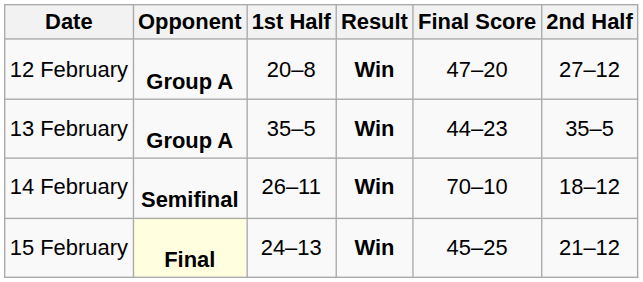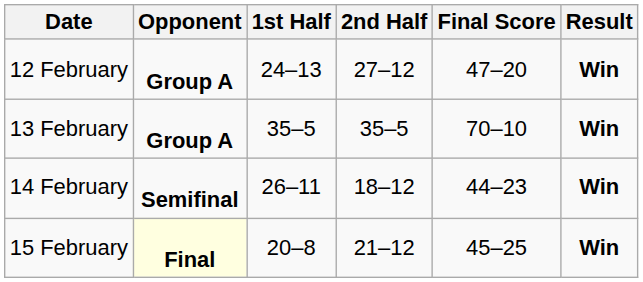 <table class="wikitable" style="text-align:center;">
 <tr>
 <th>Date</th>
 <th>Opponent</th>
 <th>1st Half</th>
+<th>2nd Half</th>
+<th>Final Score</th>
 <th>Result</th>
-<th>Final Score</th>
-<th>2nd Half</th>
 </tr>
 <tr>
 <td>12 February</td>
 <td><br><strong>Group A</strong></td>
-<td>20–8</td>
+<td>24–13</td>
+<td>27–12</td>
+<td>47–20</td>
 <td><strong>Win</strong></td>
-<td>47–20</td>
-<td>27–12</td>
 </tr>
 <tr>
 <td>13 February</td>
 <td><br><strong>Group A</strong></td>
 <td>35–5</td>
+<td>35–5</td>
+<td>70–10</td>
 <td><strong>Win</strong></td>
-<td>44–23</td>
-<td>35–5</td>
 </tr>
 <tr>
 <td>14 February</td>
 <td><br><strong>Semifinal</strong></td>
 <td>26–11</td>
+<td>18–12</td>
+<td>44–23</td>
 <td><strong>Win</strong></td>
-<td>70–10</td>
-<td>18–12</td>
 </tr>
 <tr>
 <td>15 February</td>
 <td style="background: lightyellow;"><br><strong>Final</strong></td>
-<td>24–13</td>
+<td>20–8</td>
+<td>21–12</td>
+<td>45–25</td>
 <td><strong>Win</strong><br></td>
-<td>45–25</td>
-<td>21–12</td>
 </tr>
 </table>
